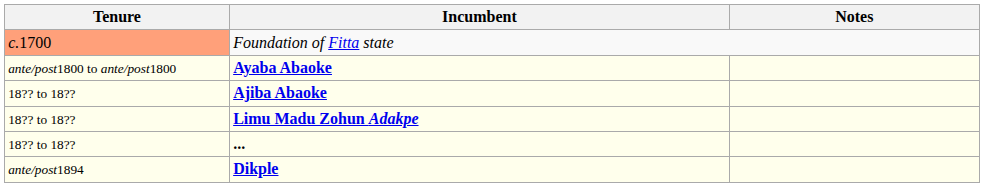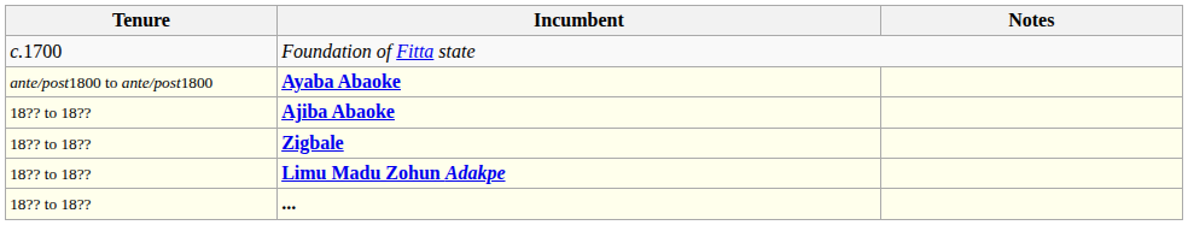 <table class="wikitable">
 <tr align=left>
 <th width="18%">Tenure</th>
 <th width="40%">Incumbent</th>
 <th width="20%">Notes</th>
 </tr>
 <tr valign=top>
-<td style="background: lightsalmon;"><em>c.</em>1700</td>
+<td><em>c.</em>1700</td>
 <td colspan="2"><em>Foundation of <a href='#'>Fitta</a> state</em></td>
 </tr>
 <tr valign=top bgcolor="#ffffec">
 <td><small><em>ante/post</em>1800 to <em>ante/post</em>1800</small></td>
 <td><strong><a href='#'>Ayaba Abaoke</a></strong></td>
 <td></td>
 </tr>
 <tr valign=top bgcolor="#ffffec">
 <td><small>18?? to 18??</small></td>
 <td><strong><a href='#'>Ajiba Abaoke</a></strong></td>
 <td></td>
 </tr>
 <tr valign=top bgcolor="#ffffec">
 <td><small>18?? to 18??</small></td>
+<td><strong><a href='#'>Zigbale</a></strong></td>
+<td></td>
+</tr>
+<tr valign=top bgcolor="#ffffec">
+<td><small>18?? to 18??</small></td>
 <td><strong><a href='#'>Limu Madu Zohun <em>Adakpe</em></a></strong></td>
 <td></td>
 </tr>
 <tr valign=top bgcolor="#ffffec">
 <td><small>18?? to 18??</small></td>
 <td><strong>...</strong></td>
 <td></td>
 </tr>
-<tr valign=top bgcolor="#ffffec">
-<td><small><em>ante/post</em>1894</small></td>
-<td><strong><a href='#'>Dikple</a></strong></td>
-<td></td>
-</tr>
 </table>
